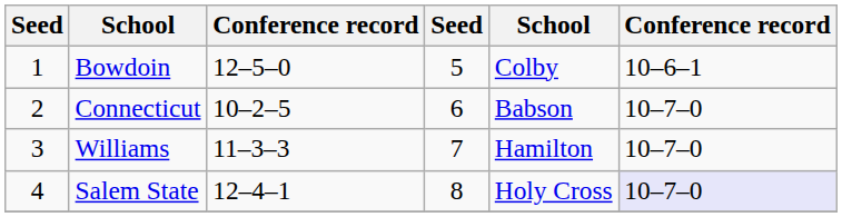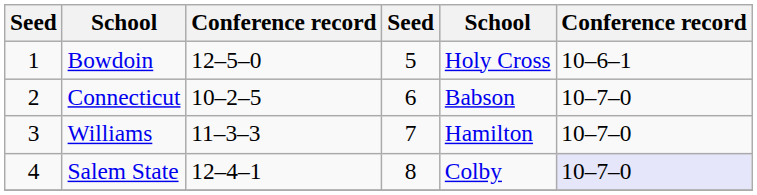 <table class="wikitable">
 <tr>
 <th>Seed</th>
 <th>School</th>
 <th>Conference record</th>
 <th>Seed</th>
 <th>School</th>
 <th>Conference record</th>
 </tr>
 <tr>
 <td align=center>1</td>
 <td><a href='#'>Bowdoin</a></td>
 <td>12–5–0</td>
 <td align=center>5</td>
-<td><a href='#'>Colby</a></td>
+<td><a href='#'>Holy Cross</a></td>
 <td>10–6–1</td>
 </tr>
 <tr>
 <td align=center>2</td>
 <td><a href='#'>Connecticut</a></td>
 <td>10–2–5</td>
 <td align=center>6</td>
 <td><a href='#'>Babson</a></td>
 <td>10–7–0</td>
 </tr>
 <tr>
 <td align=center>3</td>
 <td><a href='#'>Williams</a></td>
 <td>11–3–3</td>
 <td align=center>7</td>
 <td><a href='#'>Hamilton</a></td>
 <td>10–7–0</td>
 </tr>
 <tr>
 <td align=center>4</td>
 <td><a href='#'>Salem State</a></td>
 <td>12–4–1</td>
 <td align=center>8</td>
-<td><a href='#'>Holy Cross</a></td>
+<td><a href='#'>Colby</a></td>
 <td style="background: lavender;">10–7–0</td>
 </tr>
 <tr>
 </tr>
 </table>
